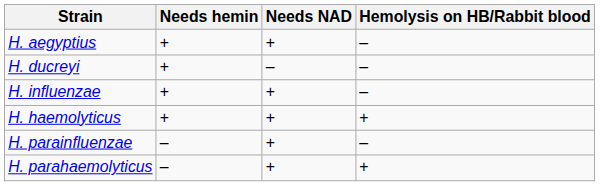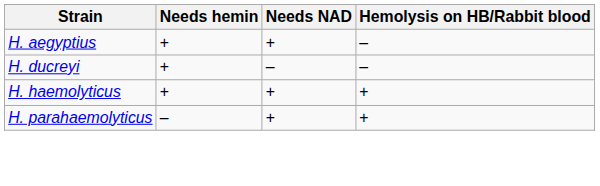 <table class="wikitable">
 <tr>
 <th>Strain</th>
 <th>Needs hemin</th>
 <th>Needs NAD</th>
 <th>Hemolysis on HB/Rabbit blood</th>
 </tr>
 <tr>
 <td><em><a href='#'>H. aegyptius</a></em></td>
 <td>+</td>
 <td>+</td>
 <td>–</td>
 </tr>
 <tr>
 <td><em><a href='#'>H. ducreyi</a></em></td>
 <td>+</td>
 <td>–</td>
 <td>–</td>
 </tr>
 <tr>
-<td><em><a href='#'>H. influenzae</a></em></td>
-<td>+</td>
-<td>+</td>
-<td>–</td>
-</tr>
-<tr>
 <td><em><a href='#'>H. haemolyticus</a></em></td>
 <td>+</td>
 <td>+</td>
 <td>+</td>
-</tr>
-<tr>
-<td><em><a href='#'>H. parainfluenzae</a></em></td>
-<td>–</td>
-<td>+</td>
-<td>–</td>
 </tr>
 <tr>
 <td><em><a href='#'>H. parahaemolyticus</a></em></td>
 <td>–</td>
 <td>+</td>
 <td>+</td>
 </tr>
 </table>
